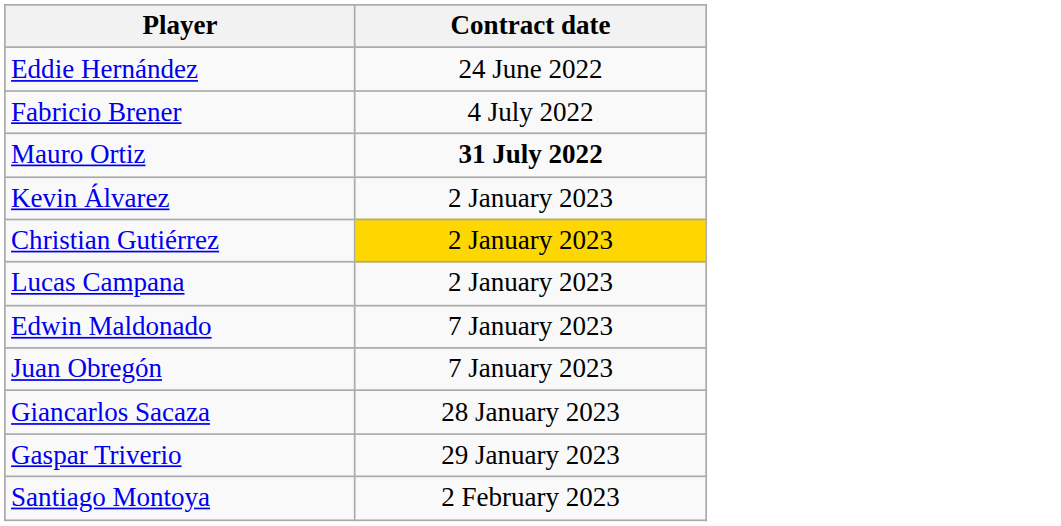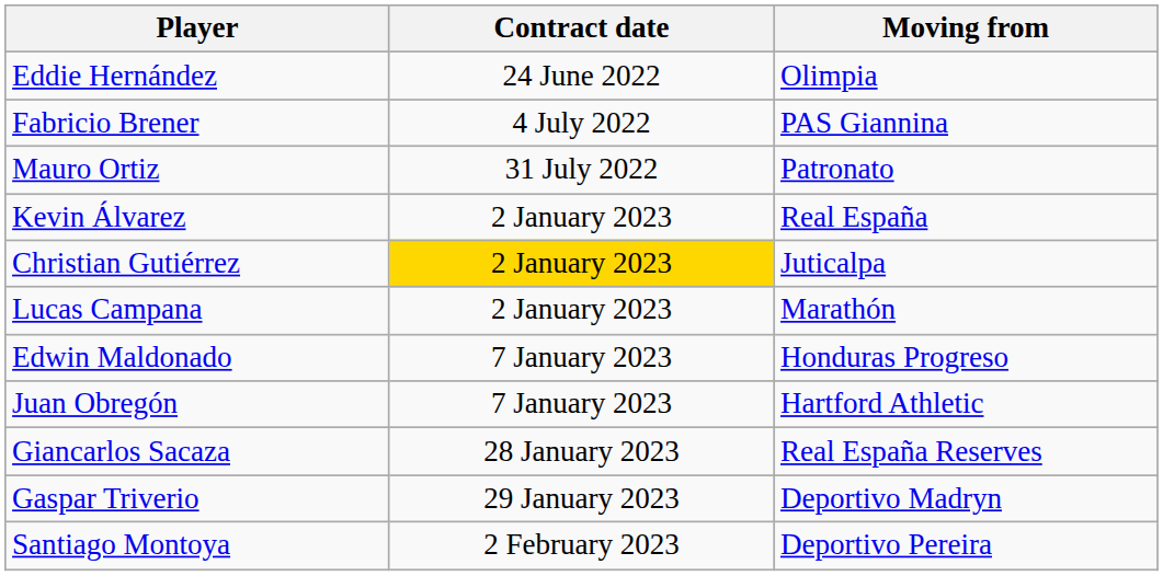 <table class="wikitable">
 <tr>
 <th width="200">Player</th>
 <th width="200">Contract date</th>
+<th width="200">Moving from</th>
 </tr>
 <tr>
 <td> <a href='#'>Eddie Hernández</a></td>
 <td align="center">24 June 2022</td>
+<td> <a href='#'>Olimpia</a></td>
 </tr>
 <tr>
 <td> <a href='#'>Fabricio Brener</a></td>
 <td align="center">4 July 2022</td>
+<td> <a href='#'>PAS Giannina</a></td>
 </tr>
 <tr>
 <td> <a href='#'>Mauro Ortiz</a></td>
-<td align="center"><strong>31 July 2022</strong></td>
+<td align="center">31 July 2022</td>
+<td> <a href='#'>Patronato</a></td>
 </tr>
 <tr>
 <td> <a href='#'>Kevin Álvarez</a></td>
 <td align="center">2 January 2023</td>
+<td> <a href='#'>Real España</a></td>
 </tr>
 <tr>
 <td> <a href='#'>Christian Gutiérrez</a></td>
 <td align="center" style="background: gold;">2 January 2023</td>
+<td> <a href='#'>Juticalpa</a></td>
 </tr>
 <tr>
 <td> <a href='#'>Lucas Campana</a></td>
 <td align="center">2 January 2023</td>
+<td> <a href='#'>Marathón</a></td>
 </tr>
 <tr>
 <td> <a href='#'>Edwin Maldonado</a></td>
 <td align="center">7 January 2023</td>
+<td> <a href='#'>Honduras Progreso</a></td>
 </tr>
 <tr>
 <td> <a href='#'>Juan Obregón</a></td>
 <td align="center">7 January 2023</td>
+<td> <a href='#'>Hartford Athletic</a></td>
 </tr>
 <tr>
 <td> <a href='#'>Giancarlos Sacaza</a></td>
 <td align="center">28 January 2023</td>
+<td> <a href='#'>Real España Reserves</a></td>
 </tr>
 <tr>
 <td> <a href='#'>Gaspar Triverio</a></td>
 <td align="center">29 January 2023</td>
+<td> <a href='#'>Deportivo Madryn</a></td>
 </tr>
 <tr>
 <td> <a href='#'>Santiago Montoya</a></td>
 <td align="center">2 February 2023</td>
+<td> <a href='#'>Deportivo Pereira</a></td>
 </tr>
 </table>
